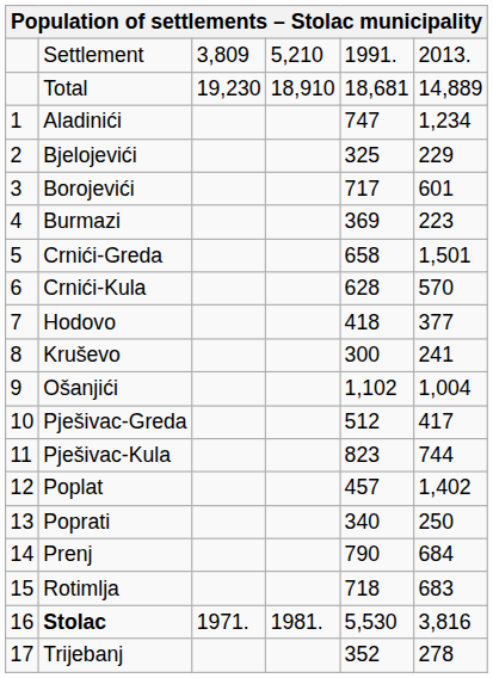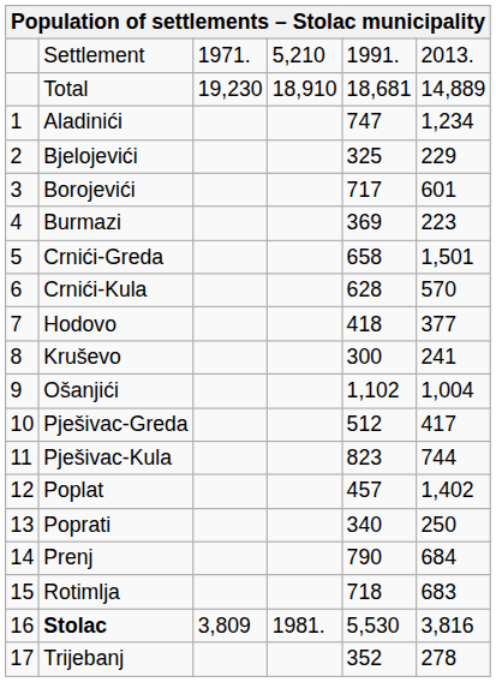 <table class="wikitable">
 <tr>
 <th colspan="6">Population of settlements – Stolac municipality</th>
 </tr>
 <tr>
 <td></td>
 <td>Settlement</td>
-<td>3,809</td>
+<td>1971.</td>
 <td>5,210</td>
 <td>1991.</td>
 <td>2013.</td>
 </tr>
 <tr>
 <td></td>
 <td>Total</td>
 <td>19,230</td>
 <td>18,910</td>
 <td>18,681</td>
 <td>14,889</td>
 </tr>
 <tr>
 <td>1</td>
 <td>Aladinići</td>
 <td></td>
 <td></td>
 <td>747</td>
 <td>1,234</td>
 </tr>
 <tr>
 <td>2</td>
 <td>Bjelojevići</td>
 <td></td>
 <td></td>
 <td>325</td>
 <td>229</td>
 </tr>
 <tr>
 <td>3</td>
 <td>Borojevići</td>
 <td></td>
 <td></td>
 <td>717</td>
 <td>601</td>
 </tr>
 <tr>
 <td>4</td>
 <td>Burmazi</td>
 <td></td>
 <td></td>
 <td>369</td>
 <td>223</td>
 </tr>
 <tr>
 <td>5</td>
 <td>Crnići-Greda</td>
 <td></td>
 <td></td>
 <td>658</td>
 <td>1,501</td>
 </tr>
 <tr>
 <td>6</td>
 <td>Crnići-Kula</td>
 <td></td>
 <td></td>
 <td>628</td>
 <td>570</td>
 </tr>
 <tr>
 <td>7</td>
 <td>Hodovo</td>
 <td></td>
 <td></td>
 <td>418</td>
 <td>377</td>
 </tr>
 <tr>
 <td>8</td>
 <td>Kruševo</td>
 <td></td>
 <td></td>
 <td>300</td>
 <td>241</td>
 </tr>
 <tr>
 <td>9</td>
 <td>Ošanjići</td>
 <td></td>
 <td></td>
 <td>1,102</td>
 <td>1,004</td>
 </tr>
 <tr>
 <td>10</td>
 <td>Pješivac-Greda</td>
 <td></td>
 <td></td>
 <td>512</td>
 <td>417</td>
 </tr>
 <tr>
 <td>11</td>
 <td>Pješivac-Kula</td>
 <td></td>
 <td></td>
 <td>823</td>
 <td>744</td>
 </tr>
 <tr>
 <td>12</td>
 <td>Poplat</td>
 <td></td>
 <td></td>
 <td>457</td>
 <td>1,402</td>
 </tr>
 <tr>
 <td>13</td>
 <td>Poprati</td>
 <td></td>
 <td></td>
 <td>340</td>
 <td>250</td>
 </tr>
 <tr>
 <td>14</td>
 <td>Prenj</td>
 <td></td>
 <td></td>
 <td>790</td>
 <td>684</td>
 </tr>
 <tr>
 <td>15</td>
 <td>Rotimlja</td>
 <td></td>
 <td></td>
 <td>718</td>
 <td>683</td>
 </tr>
 <tr>
 <td>16</td>
 <td><strong>Stolac</strong></td>
-<td>1971.</td>
+<td>3,809</td>
 <td>1981.</td>
 <td>5,530</td>
 <td>3,816</td>
 </tr>
 <tr>
 <td>17</td>
 <td>Trijebanj</td>
 <td></td>
 <td></td>
 <td>352</td>
 <td>278</td>
 </tr>
 </table>
